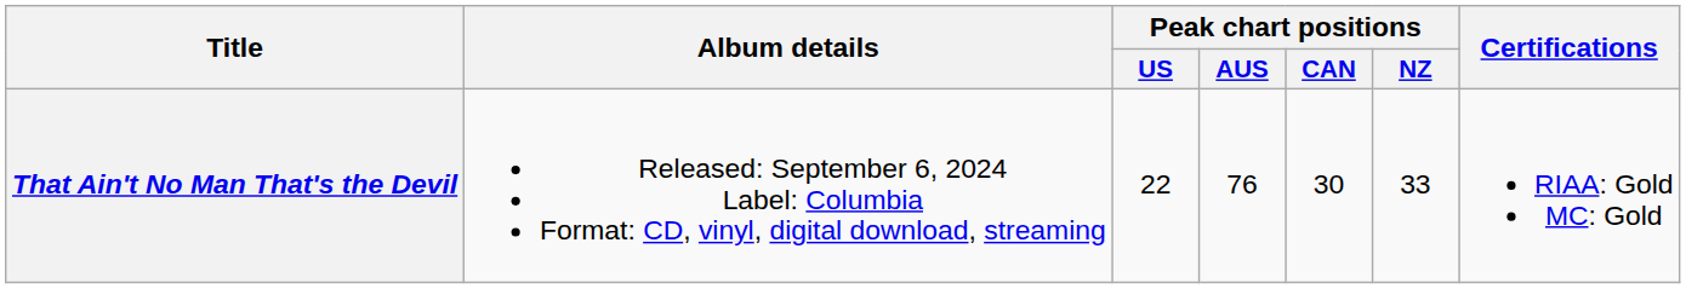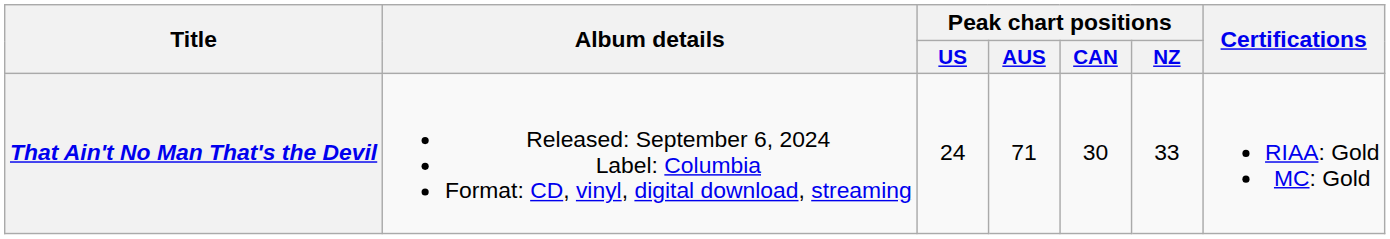 <table class="wikitable plainrowheaders" style="text-align:center;">
 <tr>
 <th scope="col" rowspan="2">Title</th>
 <th scope="col" rowspan="2">Album details</th>
 <th scope="col" colspan="4">Peak chart positions</th>
 <th rowspan="2"><a href='#'>Certifications</a></th>
 </tr>
 <tr>
 <th scope="col" style="width:3em;font-size:90%;"><a href='#'>US</a><br></th>
 <th scope="col" style="width:3em;font-size:90%;"><a href='#'>AUS</a><br></th>
 <th scope="col" style="width:3em;font-size:90%;"><a href='#'>CAN</a><br></th>
 <th scope="col" style="width:3em;font-size:90%;"><a href='#'>NZ</a><br></th>
 </tr>
 <tr>
 <th scope="row"><em><a href='#'>That Ain't No Man That's the Devil</a></em></th>
 <td><br><ul><li>Released: September 6, 2024</li><li>Label: <a href='#'>Columbia</a></li><li>Format: <a href='#'>CD</a>, <a href='#'>vinyl</a>, <a href='#'>digital download</a>, <a href='#'>streaming</a></li></ul></td>
-<td>22</td>
-<td>76</td>
+<td>24</td>
+<td>71</td>
 <td>30</td>
 <td>33</td>
 <td><br><ul><li><a href='#'>RIAA</a>: Gold</li><li><a href='#'>MC</a>: Gold</li></ul></td>
 </tr>
 </table>
